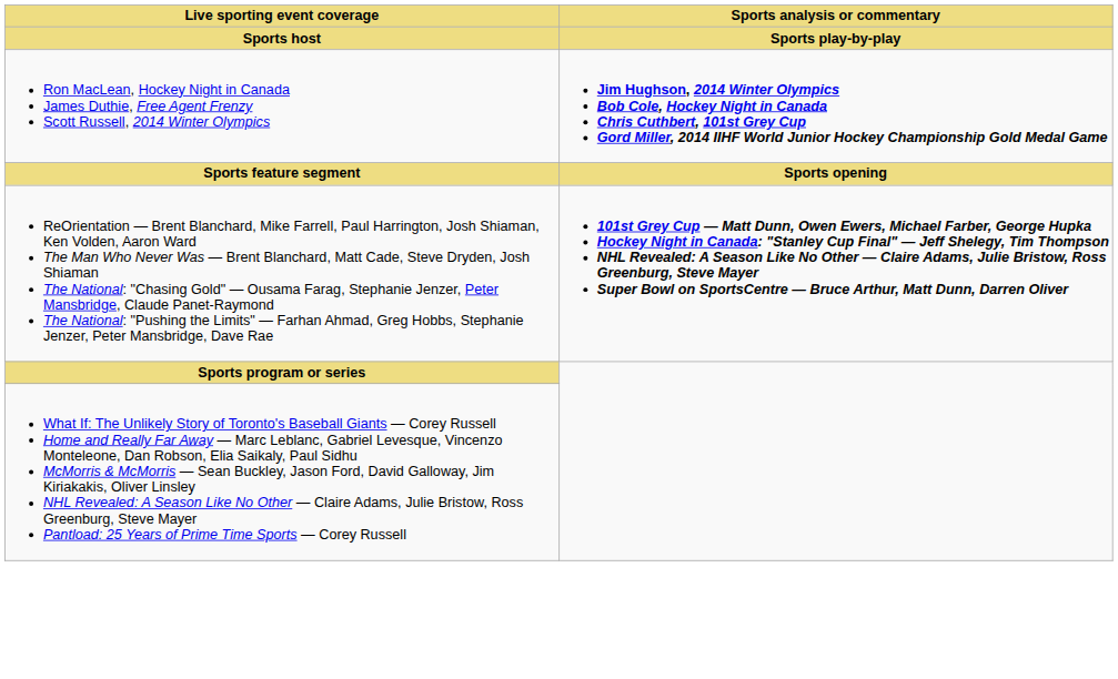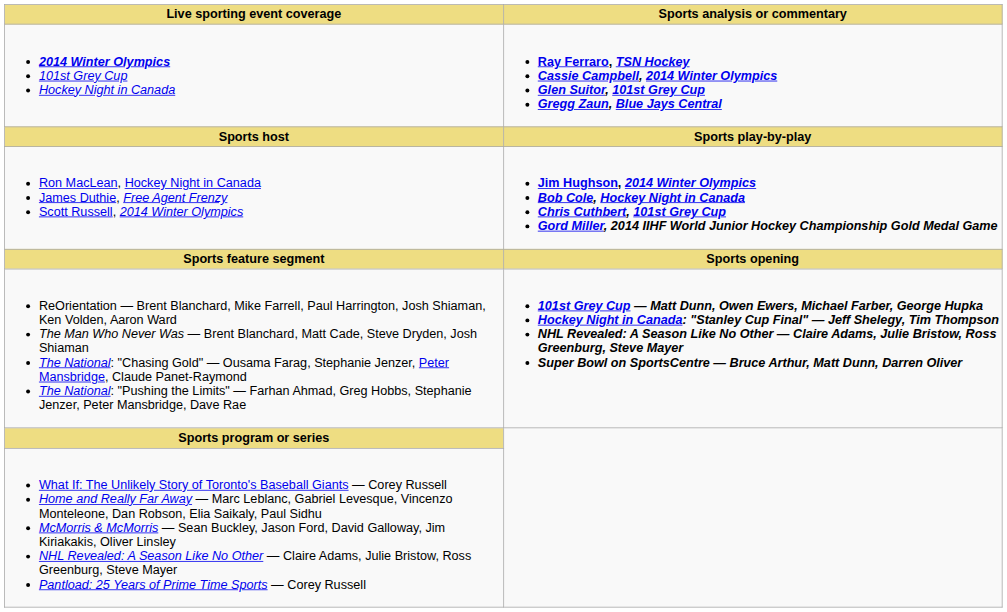 <table class=wikitable width="100%">
 <tr>
 <th style="background:#EEDD82; width:50%">Live sporting event coverage</th>
 <th style="background:#EEDD82; width:50%">Sports analysis or commentary</th>
+</tr>
+<tr>
+<td valign="top"><br><ul><li> <strong><em><a href='#'>2014 Winter Olympics</a></em></strong></li><li><em><a href='#'>101st Grey Cup</a></em></li><li><em><a href='#'>Hockey Night in Canada</a></em></li></ul></td>
+<td valign="top"><br><ul><li> <strong><a href='#'>Ray Ferraro</a>, <em><a href='#'>TSN Hockey</a><strong><em></li><li><a href='#'>Cassie Campbell</a>, </em><a href='#'>2014 Winter Olympics</a><em></li><li><a href='#'>Glen Suitor</a>, </em><a href='#'>101st Grey Cup</a><em></li><li><a href='#'>Gregg Zaun</a>, </em><a href='#'>Blue Jays Central</a><em></li></ul></td>
 </tr>
 <tr>
 <th style="background:#EEDD82; width:50%">Sports host</th>
 <th style="background:#EEDD82; width:50%">Sports play-by-play</th>
 </tr>
 <tr>
 <td valign="top"><br><ul><li> </strong><a href='#'>Ron MacLean</a>, </em><a href='#'>Hockey Night in Canada</a></em></strong></li><li><a href='#'>James Duthie</a>, <em><a href='#'>Free Agent Frenzy</a></em></li><li><a href='#'>Scott Russell</a>, <em><a href='#'>2014 Winter Olympics</a></em></li></ul></td>
 <td valign="top"><br><ul><li> <strong><a href='#'>Jim Hughson</a>, <em><a href='#'>2014 Winter Olympics</a><strong><em></li><li><a href='#'>Bob Cole</a>, </em><a href='#'>Hockey Night in Canada</a><em></li><li><a href='#'>Chris Cuthbert</a>, </em><a href='#'>101st Grey Cup</a><em></li><li><a href='#'>Gord Miller</a>, </em>2014 IIHF World Junior Hockey Championship Gold Medal Game<em></li></ul></td>
 </tr>
 <tr>
 <th style="background:#EEDD82; width:50%">Sports feature segment</th>
 <th style="background:#EEDD82; width:50%">Sports opening</th>
 </tr>
 <tr>
 <td valign="top"><br><ul><li> </em></strong>ReOrientation</em> — Brent Blanchard, Mike Farrell, Paul Harrington, Josh Shiaman, Ken Volden, Aaron Ward</strong></li><li><em>The Man Who Never Was</em> — Brent Blanchard, Matt Cade, Steve Dryden, Josh Shiaman</li><li><em><a href='#'>The National</a></em>: "Chasing Gold" — Ousama Farag, Stephanie Jenzer, <a href='#'>Peter Mansbridge</a>, Claude Panet-Raymond</li><li><em><a href='#'>The National</a></em>: "Pushing the Limits" — Farhan Ahmad, Greg Hobbs, Stephanie Jenzer, Peter Mansbridge, Dave Rae</li></ul></td>
 <td valign="top"><br><ul><li> <strong><em><a href='#'>101st Grey Cup</a><em> — Matt Dunn, Owen Ewers, Michael Farber, George Hupka<strong></li><li></em><a href='#'>Hockey Night in Canada</a><em>: "Stanley Cup Final" — Jeff Shelegy, Tim Thompson</li><li></em>NHL Revealed: A Season Like No Other<em> — Claire Adams, Julie Bristow, Ross Greenburg, Steve Mayer</li><li></em>Super Bowl on SportsCentre<em> — Bruce Arthur, Matt Dunn, Darren Oliver</li></ul></td>
 </tr>
 <tr>
 <th style="background:#EEDD82; width:50%">Sports program or series</th>
 </tr>
 <tr>
 <td valign="top"><br><ul><li> </em></strong><a href='#'>What If: The Unlikely Story of Toronto's Baseball Giants</a></em> — Corey Russell</strong></li><li><em><a href='#'>Home and Really Far Away</a></em> — Marc Leblanc, Gabriel Levesque, Vincenzo Monteleone, Dan Robson, Elia Saikaly, Paul Sidhu</li><li><em><a href='#'>McMorris & McMorris</a></em> — Sean Buckley, Jason Ford, David Galloway, Jim Kiriakakis, Oliver Linsley</li><li><em><a href='#'>NHL Revealed: A Season Like No Other</a></em> — Claire Adams, Julie Bristow, Ross Greenburg, Steve Mayer</li><li><em><a href='#'>Pantload: 25 Years of Prime Time Sports</a></em> — Corey Russell</li></ul></td>
 </tr>
 </table>
